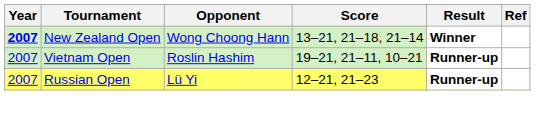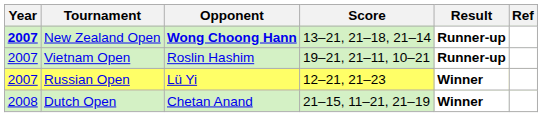 <table class="sortable wikitable" style="font-size: 90%;">
 <tr>
 <th>Year</th>
 <th>Tournament</th>
 <th>Opponent</th>
 <th>Score</th>
 <th>Result</th>
 <th>Ref</th>
 </tr>
 <tr style="background:#D4F1C5">
 <td align="center"><strong><a href='#'>2007</a></strong></td>
 <td align="left"><a href='#'>New Zealand Open</a></td>
-<td align="left"> <a href='#'>Wong Choong Hann</a></td>
+<td align="left"><strong> <a href='#'>Wong Choong Hann</a></strong></td>
 <td align="left">13–21, 21–18, 21–14</td>
-<td style="text-align:left; background:white"> <strong>Winner</strong></td>
+<td style="text-align:left; background:white"> <strong>Runner-up</strong></td>
 <td style="text-align:center; background:white"></td>
 </tr>
 <tr style="background:#D4F1C5">
 <td align="center"><a href='#'>2007</a></td>
 <td align="left"><a href='#'>Vietnam Open</a></td>
 <td align="left"> <a href='#'>Roslin Hashim</a></td>
 <td align="left">19–21, 21–11, 10–21</td>
 <td style="text-align:left; background:white"> <strong>Runner-up</strong></td>
 <td style="text-align:center; background:white"></td>
 </tr>
 <tr style="background:#FFFF67">
 <td align="center"><a href='#'>2007</a></td>
 <td align="left"><a href='#'>Russian Open</a></td>
 <td align="left"> <a href='#'>Lü Yi</a></td>
 <td align="left">12–21, 21–23</td>
-<td style="text-align:left; background:white"> <strong>Runner-up</strong></td>
+<td style="text-align:left; background:white"> <strong>Winner</strong></td>
+<td style="text-align:center; background:white"></td>
+</tr>
+<tr style="background:#D4F1C5">
+<td align="center"><a href='#'>2008</a></td>
+<td align="left"><a href='#'>Dutch Open</a></td>
+<td align="left"> <a href='#'>Chetan Anand</a></td>
+<td align="left">21–15, 11–21, 21–19</td>
+<td style="text-align:left; background:white"> <strong>Winner</strong></td>
 <td style="text-align:center; background:white"></td>
 </tr>
 </table>
